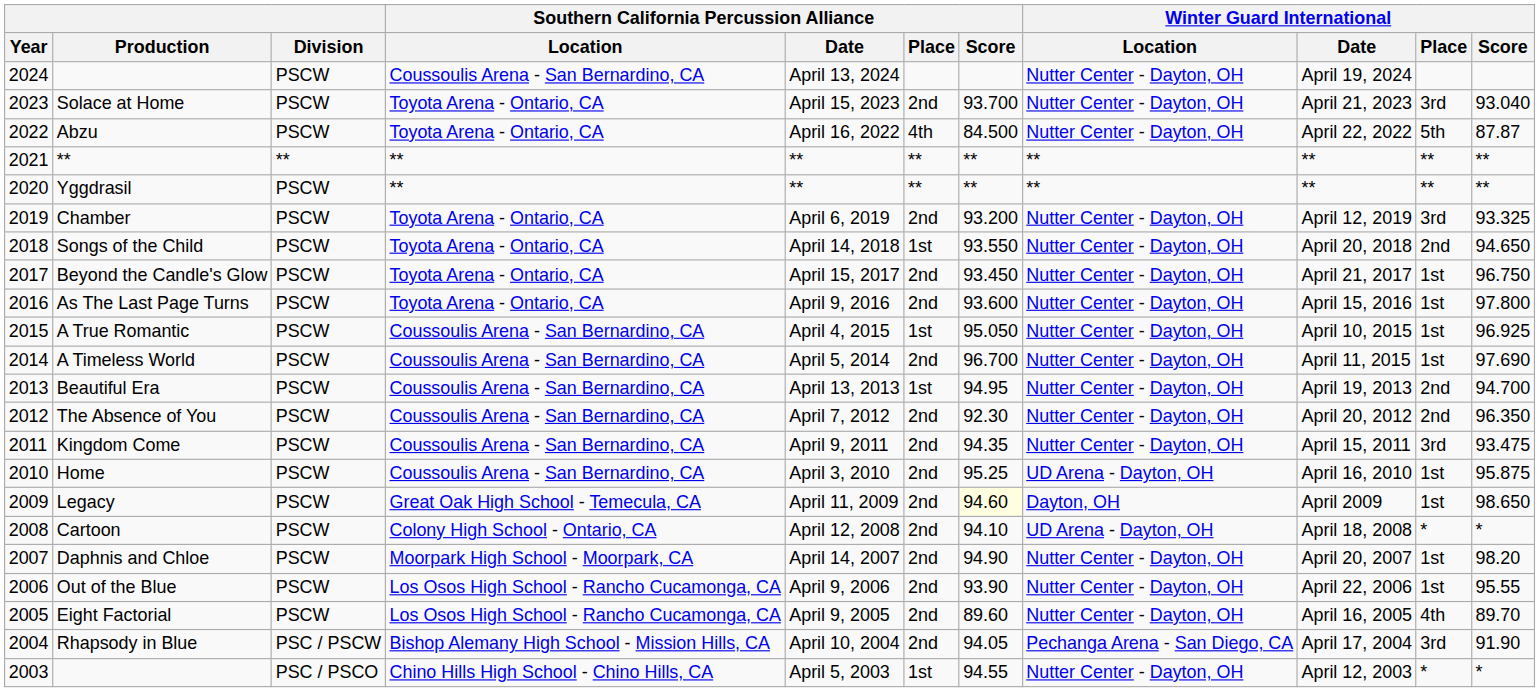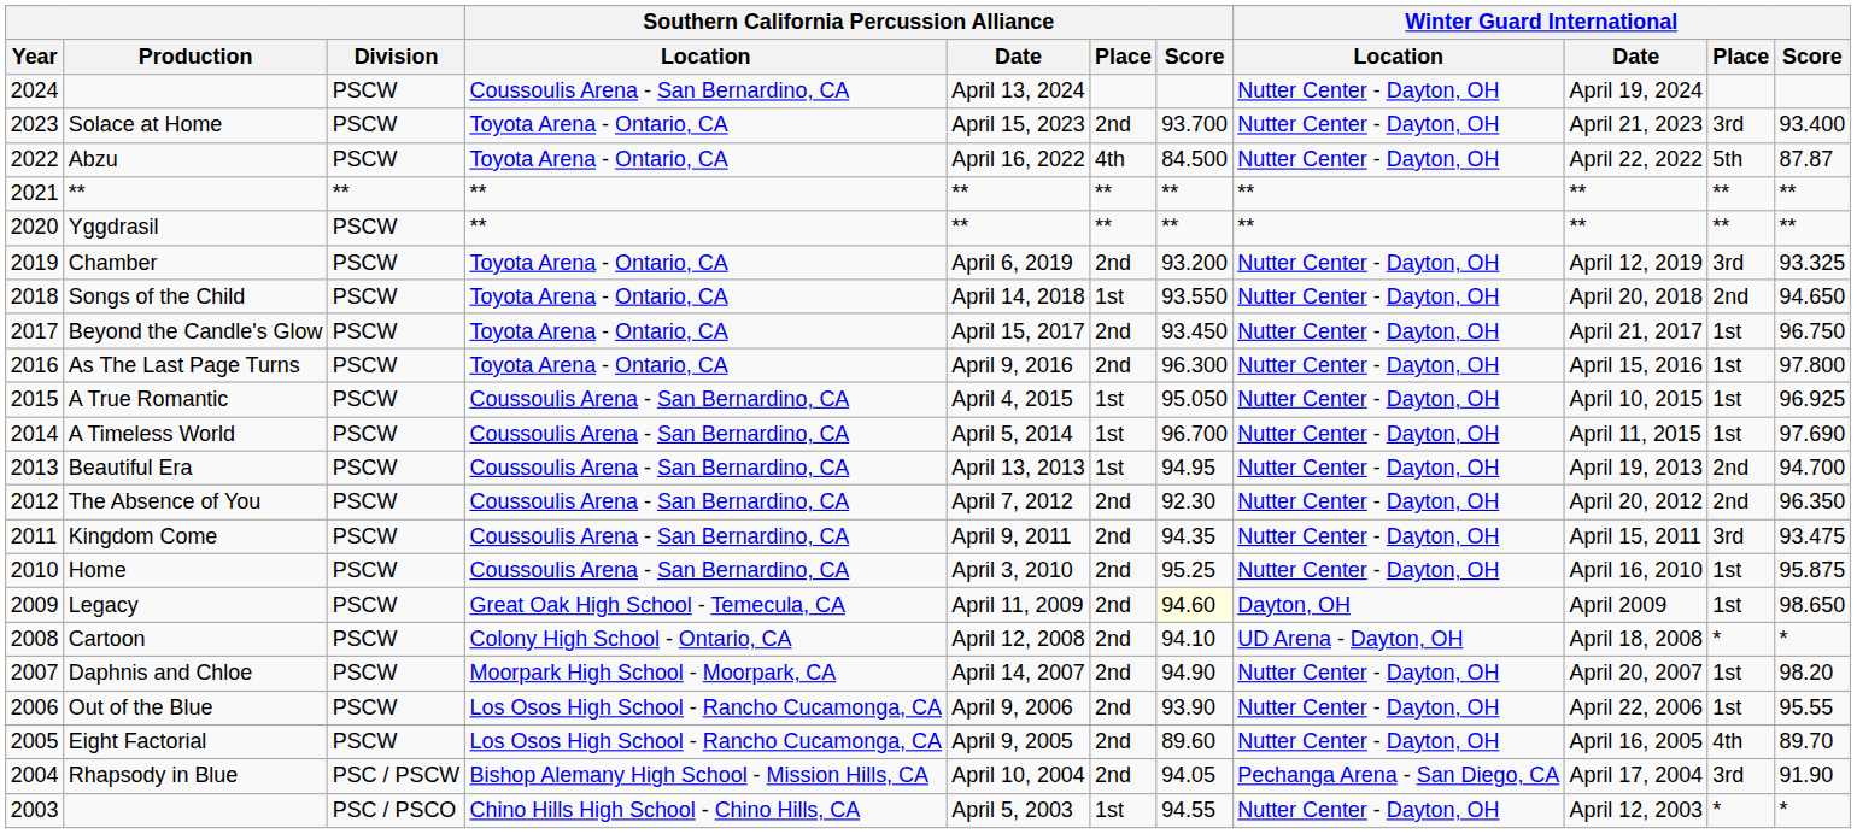 <table class="wikitable mw-collapsible">
 <tr>
 <th colspan="3"></th>
 <th colspan="4">Southern California Percussion Alliance </th>
 <th colspan="4"><a href='#'>Winter Guard International</a></th>
 </tr>
 <tr>
 <th>Year</th>
 <th>Production</th>
 <th>Division</th>
 <th>Location</th>
 <th>Date</th>
 <th>Place</th>
 <th>Score</th>
 <th>Location</th>
 <th>Date</th>
 <th>Place</th>
 <th>Score</th>
 </tr>
 <tr>
 <td>2024</td>
 <td></td>
 <td>PSCW</td>
 <td><a href='#'>Coussoulis Arena</a> - <a href='#'>San Bernardino, CA</a></td>
 <td>April 13, 2024</td>
 <td></td>
 <td></td>
 <td><a href='#'>Nutter Center</a> - <a href='#'>Dayton, OH</a></td>
 <td>April 19, 2024</td>
 <td></td>
 <td></td>
 </tr>
 <tr>
 <td>2023</td>
 <td>Solace at Home</td>
 <td>PSCW</td>
 <td><a href='#'>Toyota Arena</a> - <a href='#'>Ontario, CA</a></td>
 <td>April 15, 2023</td>
 <td>2nd</td>
 <td>93.700</td>
 <td><a href='#'>Nutter Center</a> - <a href='#'>Dayton, OH</a></td>
 <td>April 21, 2023</td>
 <td>3rd</td>
-<td>93.040</td>
+<td>93.400</td>
 </tr>
 <tr>
 <td>2022</td>
 <td>Abzu</td>
 <td>PSCW</td>
 <td><a href='#'>Toyota Arena</a> - <a href='#'>Ontario, CA</a></td>
 <td>April 16, 2022</td>
 <td>4th</td>
 <td>84.500</td>
 <td><a href='#'>Nutter Center</a> - <a href='#'>Dayton, OH</a></td>
 <td>April 22, 2022</td>
 <td>5th</td>
 <td>87.87</td>
 </tr>
 <tr>
 <td>2021</td>
 <td>**</td>
 <td>**</td>
 <td>**</td>
 <td>**</td>
 <td>**</td>
 <td>**</td>
 <td>**</td>
 <td>**</td>
 <td>**</td>
 <td>**</td>
 </tr>
 <tr>
 <td>2020</td>
 <td>Yggdrasil</td>
 <td>PSCW</td>
 <td>**</td>
 <td>**</td>
 <td>**</td>
 <td>**</td>
 <td>**</td>
 <td>**</td>
 <td>**</td>
 <td>**</td>
 </tr>
 <tr>
 <td>2019</td>
 <td>Chamber</td>
 <td>PSCW</td>
 <td><a href='#'>Toyota Arena</a> - <a href='#'>Ontario, CA</a></td>
 <td>April 6, 2019</td>
 <td>2nd</td>
 <td>93.200</td>
 <td><a href='#'>Nutter Center</a> - <a href='#'>Dayton, OH</a></td>
 <td>April 12, 2019</td>
 <td>3rd</td>
 <td>93.325</td>
 </tr>
 <tr>
 <td>2018</td>
 <td>Songs of the Child</td>
 <td>PSCW</td>
 <td><a href='#'>Toyota Arena</a> - <a href='#'>Ontario, CA</a></td>
 <td>April 14, 2018</td>
 <td>1st</td>
 <td>93.550</td>
 <td><a href='#'>Nutter Center</a> - <a href='#'>Dayton, OH</a></td>
 <td>April 20, 2018</td>
 <td>2nd</td>
 <td>94.650</td>
 </tr>
 <tr>
 <td>2017</td>
 <td>Beyond the Candle's Glow</td>
 <td>PSCW</td>
 <td><a href='#'>Toyota Arena</a> - <a href='#'>Ontario, CA</a></td>
 <td>April 15, 2017</td>
 <td>2nd</td>
 <td>93.450</td>
 <td><a href='#'>Nutter Center</a> - <a href='#'>Dayton, OH</a></td>
 <td>April 21, 2017</td>
 <td>1st</td>
 <td>96.750</td>
 </tr>
 <tr>
 <td>2016</td>
 <td>As The Last Page Turns</td>
 <td>PSCW</td>
 <td><a href='#'>Toyota Arena</a> - <a href='#'>Ontario, CA</a></td>
 <td>April 9, 2016</td>
 <td>2nd</td>
-<td>93.600</td>
+<td>96.300</td>
 <td><a href='#'>Nutter Center</a> - <a href='#'>Dayton, OH</a></td>
 <td>April 15, 2016</td>
 <td>1st</td>
 <td>97.800</td>
 </tr>
 <tr>
 <td>2015</td>
 <td>A True Romantic</td>
 <td>PSCW</td>
 <td><a href='#'>Coussoulis Arena</a> - <a href='#'>San Bernardino, CA</a></td>
 <td>April 4, 2015</td>
 <td>1st</td>
 <td>95.050</td>
 <td><a href='#'>Nutter Center</a> - <a href='#'>Dayton, OH</a></td>
 <td>April 10, 2015</td>
 <td>1st</td>
 <td>96.925</td>
 </tr>
 <tr>
 <td>2014</td>
 <td>A Timeless World</td>
 <td>PSCW</td>
 <td><a href='#'>Coussoulis Arena</a> - <a href='#'>San Bernardino, CA</a></td>
 <td>April 5, 2014</td>
-<td>2nd</td>
+<td>1st</td>
 <td>96.700</td>
 <td><a href='#'>Nutter Center</a> - <a href='#'>Dayton, OH</a></td>
 <td>April 11, 2015</td>
 <td>1st</td>
 <td>97.690</td>
 </tr>
 <tr>
 <td>2013</td>
 <td>Beautiful Era</td>
 <td>PSCW</td>
 <td><a href='#'>Coussoulis Arena</a> - <a href='#'>San Bernardino, CA</a></td>
 <td>April 13, 2013</td>
 <td>1st</td>
 <td>94.95</td>
 <td><a href='#'>Nutter Center</a> - <a href='#'>Dayton, OH</a></td>
 <td>April 19, 2013</td>
 <td>2nd</td>
 <td>94.700</td>
 </tr>
 <tr>
 <td>2012</td>
 <td>The Absence of You</td>
 <td>PSCW</td>
 <td><a href='#'>Coussoulis Arena</a> - <a href='#'>San Bernardino, CA</a></td>
 <td>April 7, 2012</td>
 <td>2nd</td>
 <td>92.30</td>
 <td><a href='#'>Nutter Center</a> - <a href='#'>Dayton, OH</a></td>
 <td>April 20, 2012</td>
 <td>2nd</td>
 <td>96.350</td>
 </tr>
 <tr>
 <td>2011</td>
 <td>Kingdom Come</td>
 <td>PSCW</td>
 <td><a href='#'>Coussoulis Arena</a> - <a href='#'>San Bernardino, CA</a></td>
 <td>April 9, 2011</td>
 <td>2nd</td>
 <td>94.35</td>
 <td><a href='#'>Nutter Center</a> - <a href='#'>Dayton, OH</a></td>
 <td>April 15, 2011</td>
 <td>3rd</td>
 <td>93.475</td>
 </tr>
 <tr>
 <td>2010</td>
 <td>Home</td>
 <td>PSCW</td>
 <td><a href='#'>Coussoulis Arena</a> - <a href='#'>San Bernardino, CA</a></td>
 <td>April 3, 2010</td>
 <td>2nd</td>
 <td>95.25</td>
-<td><a href='#'>UD Arena</a> - <a href='#'>Dayton, OH</a></td>
+<td><a href='#'>Nutter Center</a> - <a href='#'>Dayton, OH</a></td>
 <td>April 16, 2010</td>
 <td>1st</td>
 <td>95.875</td>
 </tr>
 <tr>
 <td>2009</td>
 <td>Legacy</td>
 <td>PSCW</td>
 <td><a href='#'>Great Oak High School</a> - <a href='#'>Temecula, CA</a></td>
 <td>April 11, 2009</td>
 <td>2nd</td>
 <td style="background: lightyellow;">94.60</td>
 <td><a href='#'>Dayton, OH</a></td>
 <td>April 2009</td>
 <td>1st</td>
 <td>98.650</td>
 </tr>
 <tr>
 <td>2008</td>
 <td>Cartoon</td>
 <td>PSCW</td>
 <td><a href='#'>Colony High School</a> - <a href='#'>Ontario, CA</a></td>
 <td>April 12, 2008</td>
 <td>2nd</td>
 <td>94.10</td>
 <td><a href='#'>UD Arena</a> - <a href='#'>Dayton, OH</a></td>
 <td>April 18, 2008</td>
 <td>*</td>
 <td>*</td>
 </tr>
 <tr>
 <td>2007</td>
 <td>Daphnis and Chloe</td>
 <td>PSCW</td>
 <td><a href='#'>Moorpark High School</a> - <a href='#'>Moorpark, CA</a></td>
 <td>April 14, 2007</td>
 <td>2nd</td>
 <td>94.90</td>
 <td><a href='#'>Nutter Center</a> - <a href='#'>Dayton, OH</a></td>
 <td>April 20, 2007</td>
 <td>1st</td>
 <td>98.20</td>
 </tr>
 <tr>
 <td>2006</td>
 <td>Out of the Blue</td>
 <td>PSCW</td>
 <td><a href='#'>Los Osos High School</a> - <a href='#'>Rancho Cucamonga, CA</a></td>
 <td>April 9, 2006</td>
 <td>2nd</td>
 <td>93.90</td>
 <td><a href='#'>Nutter Center</a> - <a href='#'>Dayton, OH</a></td>
 <td>April 22, 2006</td>
 <td>1st</td>
 <td>95.55</td>
 </tr>
 <tr>
 <td>2005</td>
 <td>Eight Factorial</td>
 <td>PSCW</td>
 <td><a href='#'>Los Osos High School</a> - <a href='#'>Rancho Cucamonga, CA</a></td>
 <td>April 9, 2005</td>
 <td>2nd</td>
 <td>89.60</td>
 <td><a href='#'>Nutter Center</a> - <a href='#'>Dayton, OH</a></td>
 <td>April 16, 2005</td>
 <td>4th</td>
 <td>89.70</td>
 </tr>
 <tr>
 <td>2004</td>
 <td>Rhapsody in Blue</td>
 <td>PSC / PSCW</td>
 <td><a href='#'>Bishop Alemany High School</a> - <a href='#'>Mission Hills, CA</a></td>
 <td>April 10, 2004</td>
 <td>2nd</td>
 <td>94.05</td>
 <td><a href='#'>Pechanga Arena</a> - <a href='#'>San Diego, CA</a></td>
 <td>April 17, 2004</td>
 <td>3rd</td>
 <td>91.90</td>
 </tr>
 <tr>
 <td>2003</td>
 <td></td>
 <td>PSC / PSCO</td>
 <td><a href='#'>Chino Hills High School</a> - <a href='#'>Chino Hills, CA</a></td>
 <td>April 5, 2003</td>
 <td>1st</td>
 <td>94.55</td>
 <td><a href='#'>Nutter Center</a> - <a href='#'>Dayton, OH</a></td>
 <td>April 12, 2003</td>
 <td>*</td>
 <td>*</td>
 </tr>
 </table>
